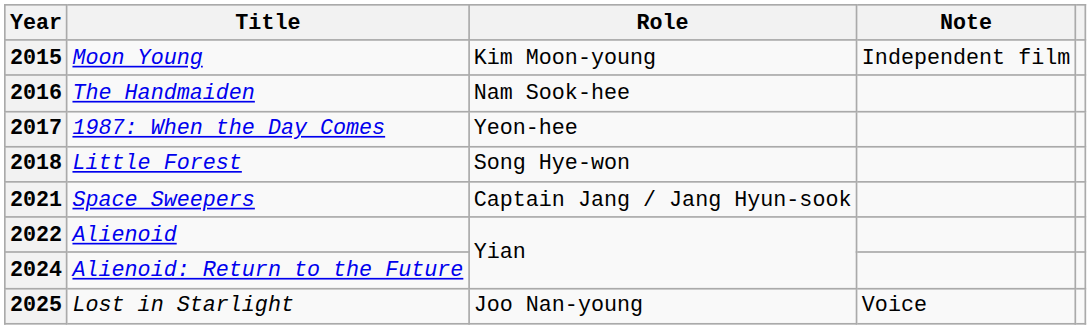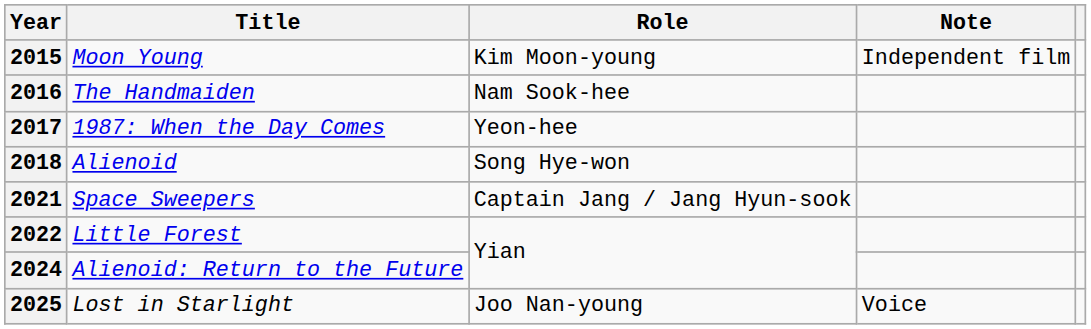 <table class="wikitable plainrowheaders sortable">
 <tr>
 <th scope="col">Year</th>
 <th scope="col">Title</th>
 <th scope="col">Role</th>
 <th scope="col" class="unsortable">Note</th>
 <th scope="col" class="unsortable"></th>
 </tr>
 <tr>
 <th scope="row">2015</th>
 <td><em><a href='#'>Moon Young</a></em></td>
 <td>Kim Moon-young</td>
 <td>Independent film</td>
 <td style="text-align:center"></td>
 </tr>
 <tr>
 <th scope="row">2016</th>
 <td><em><a href='#'>The Handmaiden</a></em></td>
 <td>Nam Sook-hee</td>
 <td></td>
 <td style="text-align:center"></td>
 </tr>
 <tr>
 <th scope="row">2017</th>
 <td><em><a href='#'>1987: When the Day Comes</a></em></td>
 <td>Yeon-hee</td>
 <td></td>
 <td style="text-align:center"></td>
 </tr>
 <tr>
 <th scope="row">2018</th>
-<td><em><a href='#'>Little Forest</a></em></td>
+<td><em><a href='#'>Alienoid</a></em></td>
 <td>Song Hye-won</td>
 <td></td>
 <td style="text-align:center"></td>
 </tr>
 <tr>
 <th scope="row">2021</th>
 <td><em><a href='#'>Space Sweepers</a></em></td>
 <td>Captain Jang / Jang Hyun-sook</td>
 <td></td>
 <td style="text-align:center"></td>
 </tr>
 <tr>
 <th scope="row">2022</th>
-<td><em><a href='#'>Alienoid</a></em></td>
+<td><em><a href='#'>Little Forest</a></em></td>
 <td rowspan="2">Yian</td>
 <td></td>
 <td style="text-align:center"></td>
 </tr>
 <tr>
 <th scope="row">2024</th>
 <td><em><a href='#'>Alienoid: Return to the Future</a></em></td>
 <td></td>
 <td style="text-align:center"></td>
 </tr>
 <tr>
 <th scope="row">2025</th>
 <td><em>Lost in Starlight</em></td>
 <td>Joo Nan-young</td>
 <td>Voice</td>
 <td style="text-align:center"></td>
 </tr>
 </table>
